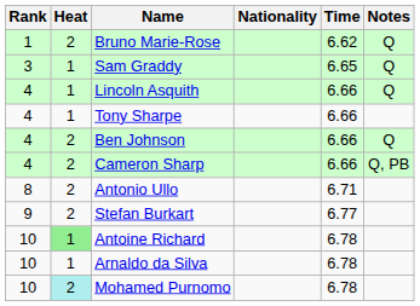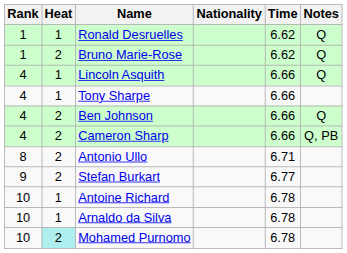 <table class="wikitable sortable" style="text-align:center">
 <tr>
 <th>Rank</th>
 <th>Heat</th>
 <th>Name</th>
 <th>Nationality</th>
 <th>Time</th>
 <th>Notes</th>
 </tr>
 <tr bgcolor=ccffcc>
 <td>1</td>
-<td>2</td>
-<td align="left"><a href='#'>Bruno Marie-Rose</a></td>
+<td>1</td>
+<td align="left"><a href='#'>Ronald Desruelles</a></td>
 <td align=left></td>
 <td>6.62</td>
 <td>Q</td>
 </tr>
 <tr bgcolor=ccffcc>
-<td>3</td>
 <td>1</td>
-<td align="left"><a href='#'>Sam Graddy</a></td>
+<td>2</td>
+<td align="left"><a href='#'>Bruno Marie-Rose</a></td>
 <td align=left></td>
-<td>6.65</td>
+<td>6.62</td>
 <td>Q</td>
 </tr>
 <tr bgcolor=ccffcc>
 <td>4</td>
 <td>1</td>
 <td align="left"><a href='#'>Lincoln Asquith</a></td>
 <td align=left></td>
 <td>6.66</td>
 <td>Q</td>
 </tr>
 <tr>
 <td>4</td>
 <td>1</td>
 <td align="left"><a href='#'>Tony Sharpe</a></td>
 <td align=left></td>
 <td>6.66</td>
 <td></td>
 </tr>
 <tr bgcolor=ccffcc>
 <td>4</td>
 <td>2</td>
 <td align="left"><a href='#'>Ben Johnson</a></td>
 <td align=left></td>
 <td>6.66</td>
 <td>Q</td>
 </tr>
 <tr bgcolor=ccffcc>
 <td>4</td>
 <td>2</td>
 <td align="left"><a href='#'>Cameron Sharp</a></td>
 <td align=left></td>
 <td>6.66</td>
 <td>Q, PB</td>
 </tr>
 <tr>
 <td>8</td>
 <td>2</td>
 <td align="left"><a href='#'>Antonio Ullo</a></td>
 <td align=left></td>
 <td>6.71</td>
 <td></td>
 </tr>
 <tr>
 <td>9</td>
 <td>2</td>
 <td align="left"><a href='#'>Stefan Burkart</a></td>
 <td align=left></td>
 <td>6.77</td>
 <td></td>
 </tr>
 <tr>
 <td>10</td>
-<td style="background: lightgreen;">1</td>
+<td>1</td>
 <td align="left"><a href='#'>Antoine Richard</a></td>
 <td align=left></td>
 <td>6.78</td>
 <td></td>
 </tr>
 <tr>
 <td>10</td>
 <td>1</td>
 <td align="left"><a href='#'>Arnaldo da Silva</a></td>
 <td align=left></td>
 <td>6.78</td>
 <td></td>
 </tr>
 <tr>
 <td>10</td>
 <td style="background: paleturquoise;">2</td>
 <td align="left"><a href='#'>Mohamed Purnomo</a></td>
 <td align=left></td>
 <td>6.78</td>
 <td></td>
 </tr>
 </table>
